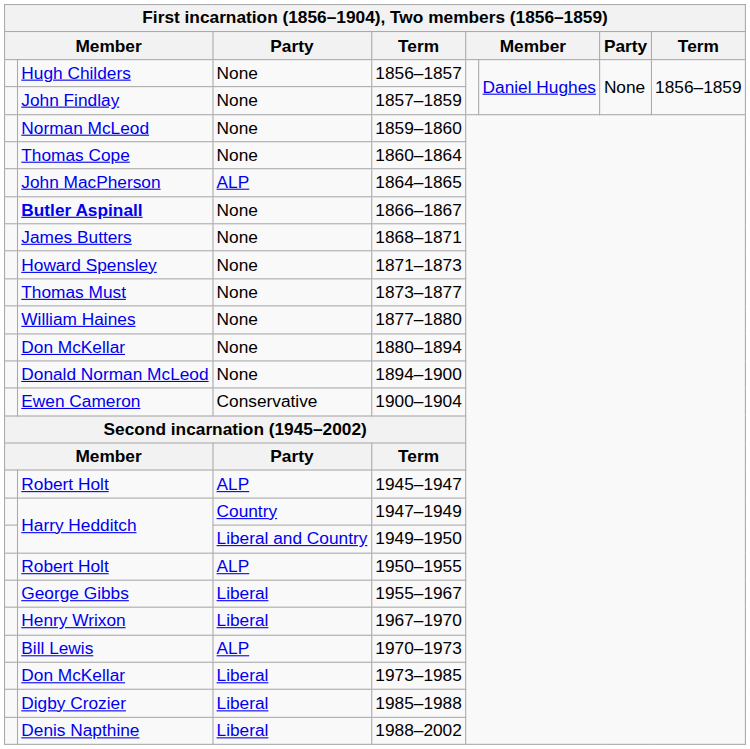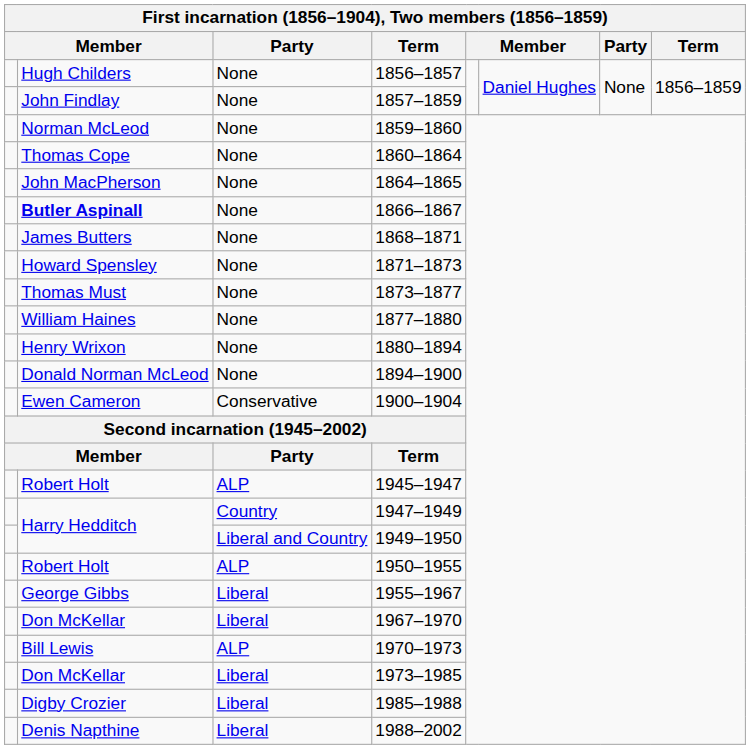 <table class="wikitable">
 <tr>
 <th colspan="8">First incarnation (1856–1904), Two members (1856–1859)</th>
 </tr>
 <tr>
 <th colspan="2">Member</th>
 <th>Party</th>
 <th>Term</th>
 <th colspan="2">Member</th>
 <th>Party</th>
 <th>Term</th>
 </tr>
 <tr>
 <td> </td>
 <td><a href='#'>Hugh Childers</a></td>
 <td>None</td>
 <td>1856–1857</td>
 <td rowspan="2" > </td>
 <td rowspan="2"><a href='#'>Daniel Hughes</a></td>
 <td rowspan="2">None</td>
 <td rowspan="2">1856–1859</td>
 </tr>
 <tr>
 <td> </td>
 <td><a href='#'>John Findlay</a></td>
 <td>None</td>
 <td>1857–1859</td>
 </tr>
 <tr>
 <td> </td>
 <td><a href='#'>Norman McLeod</a></td>
 <td>None</td>
 <td>1859–1860</td>
 </tr>
 <tr>
 <td> </td>
 <td><a href='#'>Thomas Cope</a></td>
 <td>None</td>
 <td>1860–1864</td>
 </tr>
 <tr>
 <td> </td>
 <td><a href='#'>John MacPherson</a></td>
-<td><a href='#'>ALP</a></td>
+<td>None</td>
 <td>1864–1865</td>
 </tr>
 <tr>
 <td> </td>
 <td><strong><a href='#'>Butler Aspinall</a></strong></td>
 <td>None</td>
 <td>1866–1867</td>
 </tr>
 <tr>
 <td> </td>
 <td><a href='#'>James Butters</a></td>
 <td>None</td>
 <td>1868–1871</td>
 </tr>
 <tr>
 <td> </td>
 <td><a href='#'>Howard Spensley</a></td>
 <td>None</td>
 <td>1871–1873</td>
 </tr>
 <tr>
 <td> </td>
 <td><a href='#'>Thomas Must</a></td>
 <td>None</td>
 <td>1873–1877</td>
 </tr>
 <tr>
 <td> </td>
 <td><a href='#'>William Haines</a></td>
 <td>None</td>
 <td>1877–1880</td>
 </tr>
 <tr>
 <td> </td>
-<td><a href='#'>Don McKellar</a></td>
+<td><a href='#'>Henry Wrixon</a></td>
 <td>None</td>
 <td>1880–1894</td>
 </tr>
 <tr>
 <td> </td>
 <td><a href='#'>Donald Norman McLeod</a></td>
 <td>None</td>
 <td>1894–1900</td>
 </tr>
 <tr>
 <td> </td>
 <td><a href='#'>Ewen Cameron</a></td>
 <td>Conservative</td>
 <td>1900–1904</td>
 </tr>
 <tr>
 <th colspan="4">Second incarnation (1945–2002)</th>
 </tr>
 <tr>
 <th colspan="2">Member</th>
 <th>Party</th>
 <th>Term</th>
 </tr>
 <tr>
 <td> </td>
 <td><a href='#'>Robert Holt</a></td>
 <td><a href='#'>ALP</a></td>
 <td>1945–1947</td>
 </tr>
 <tr>
 <td> </td>
 <td rowspan=2><a href='#'>Harry Hedditch</a></td>
 <td><a href='#'>Country</a></td>
 <td>1947–1949</td>
 </tr>
 <tr>
 <td> </td>
 <td><a href='#'>Liberal and Country</a></td>
 <td>1949–1950</td>
 </tr>
 <tr>
 <td> </td>
 <td><a href='#'>Robert Holt</a></td>
 <td><a href='#'>ALP</a></td>
 <td>1950–1955</td>
 </tr>
 <tr>
 <td> </td>
 <td><a href='#'>George Gibbs</a></td>
 <td><a href='#'>Liberal</a></td>
 <td>1955–1967</td>
 </tr>
 <tr>
 <td> </td>
-<td><a href='#'>Henry Wrixon</a></td>
+<td><a href='#'>Don McKellar</a></td>
 <td><a href='#'>Liberal</a></td>
 <td>1967–1970</td>
 </tr>
 <tr>
 <td> </td>
 <td><a href='#'>Bill Lewis</a></td>
 <td><a href='#'>ALP</a></td>
 <td>1970–1973</td>
 </tr>
 <tr>
 <td> </td>
 <td><a href='#'>Don McKellar</a></td>
 <td><a href='#'>Liberal</a></td>
 <td>1973–1985</td>
 </tr>
 <tr>
 <td> </td>
 <td><a href='#'>Digby Crozier</a></td>
 <td><a href='#'>Liberal</a></td>
 <td>1985–1988</td>
 </tr>
 <tr>
 <td> </td>
 <td><a href='#'>Denis Napthine</a></td>
 <td><a href='#'>Liberal</a></td>
 <td>1988–2002</td>
 </tr>
 </table>
